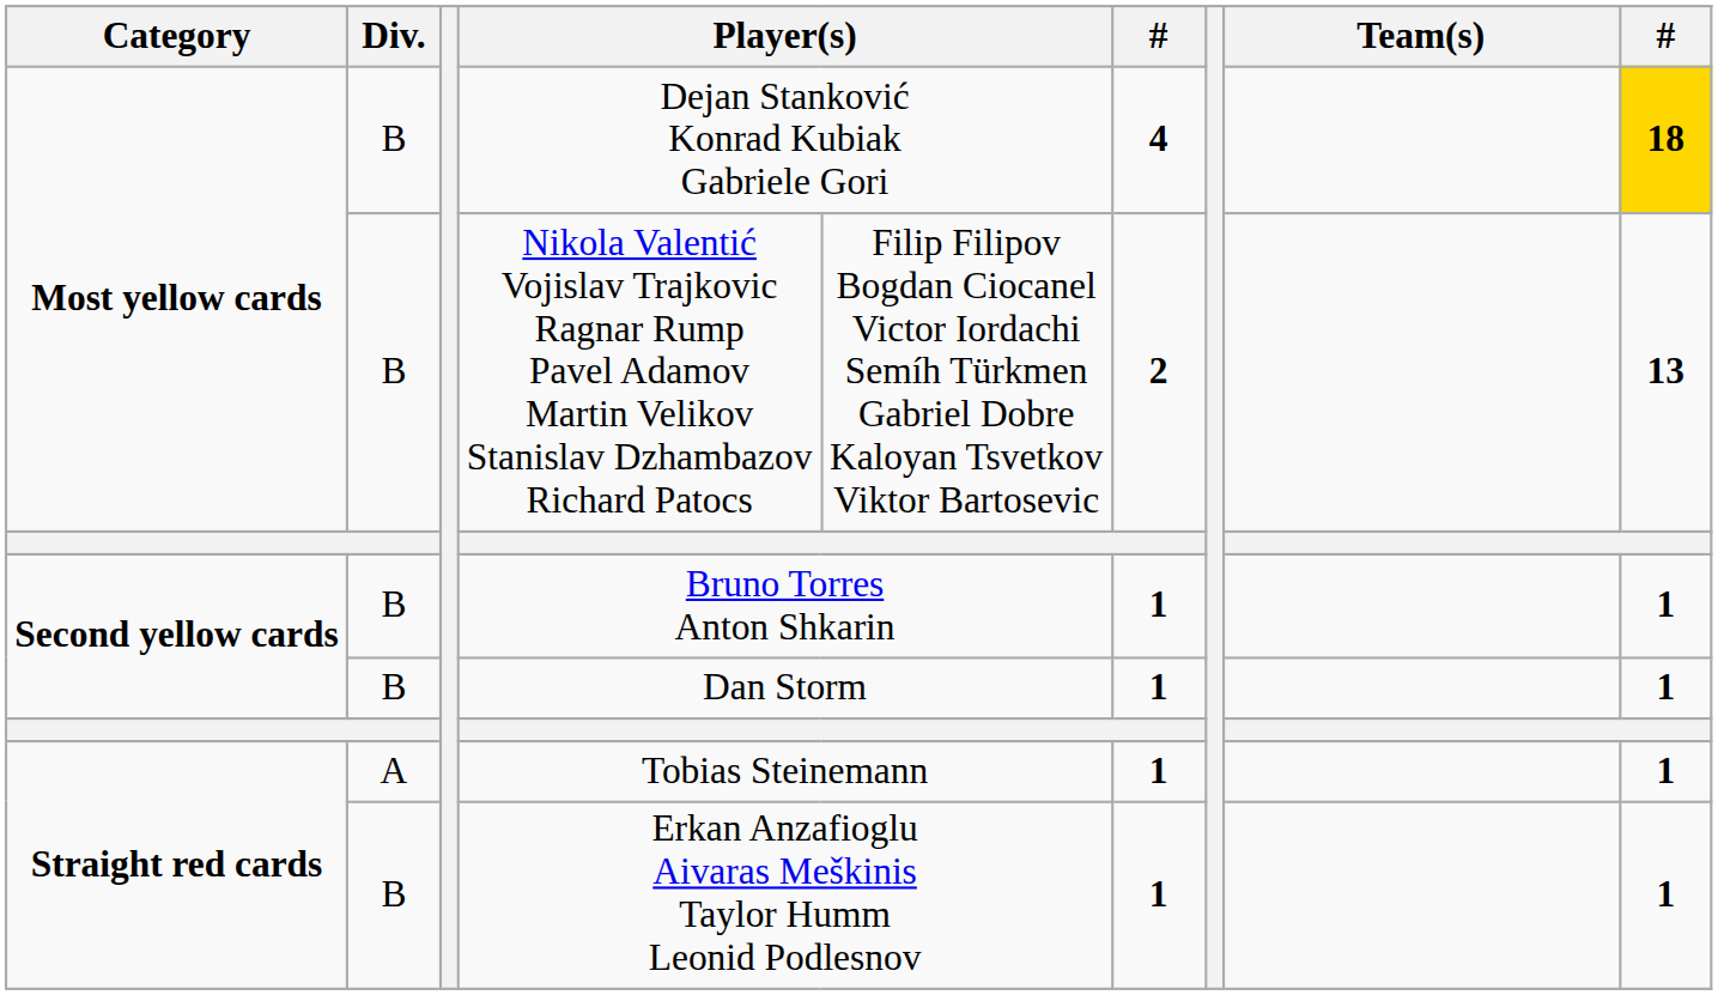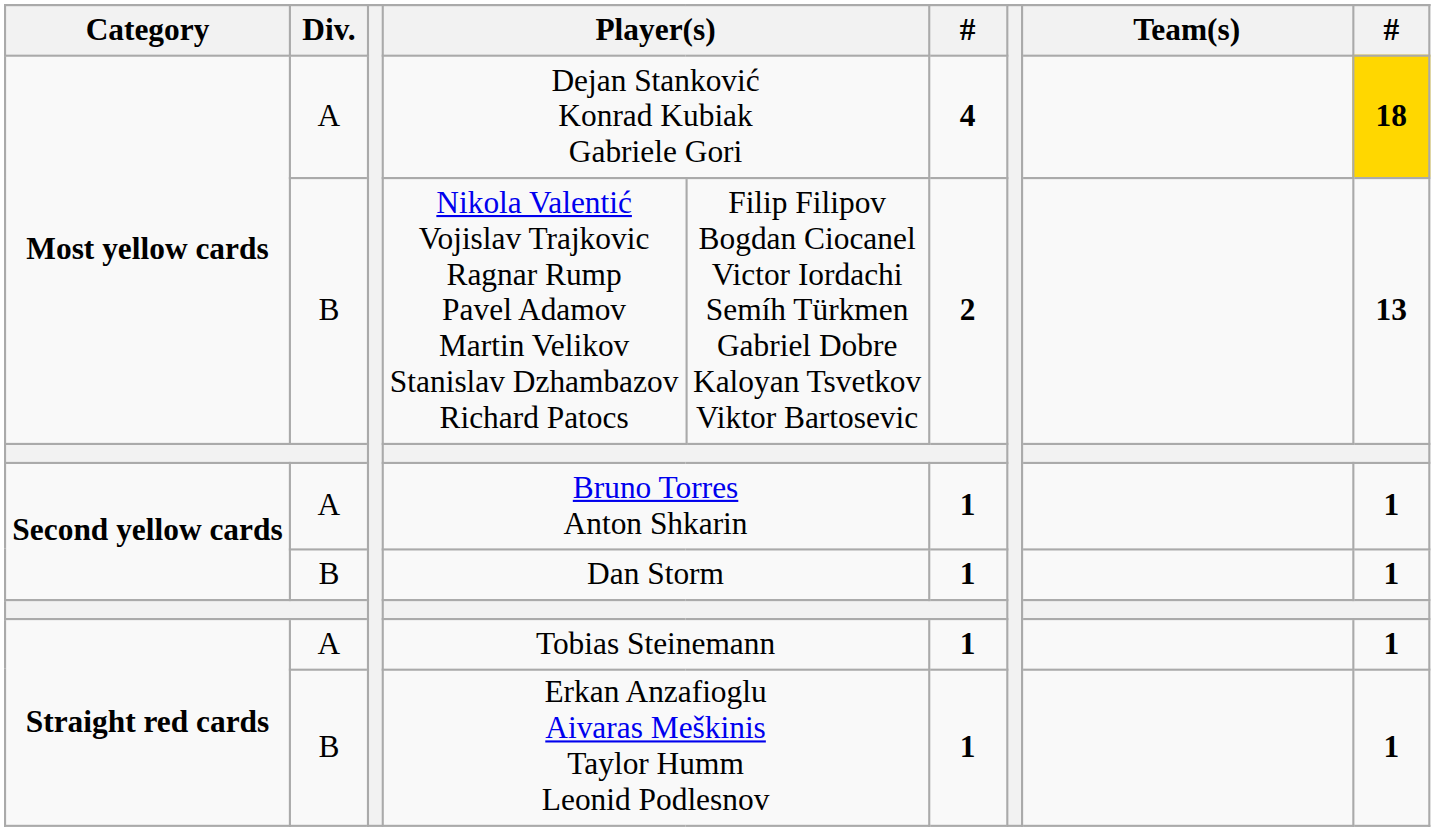 <table class="wikitable" style="text-align:center; font-size: 93%;">
 <tr>
 </tr>
 <tr>
 <th>Category</th>
 <th width=30>Div.</th>
 <th rowspan=9></th>
 <th width=200 colspan=2>Player(s)</th>
 <th width=30>#</th>
 <th rowspan=9></th>
 <th width=150>Team(s)</th>
 <th width=30>#</th>
 </tr>
 <tr>
 <td rowspan=2><strong>Most yellow cards </strong></td>
-<td>B</td>
+<td>A</td>
 <td colspan=2> Dejan Stanković<br> Konrad Kubiak<br> Gabriele Gori</td>
 <td><strong>4</strong></td>
 <td></td>
 <td style="background: gold;"><strong>18</strong></td>
 </tr>
 <tr>
 <td>B</td>
 <td> <a href='#'>Nikola Valentić</a><br> Vojislav Trajkovic<br> Ragnar Rump<br> Pavel Adamov<br> Martin Velikov<br> Stanislav Dzhambazov<br> Richard Patocs</td>
 <td> Filip Filipov<br> Bogdan Ciocanel<br> Victor Iordachi<br> Semíh Türkmen<br> Gabriel Dobre<br> Kaloyan Tsvetkov<br> Viktor Bartosevic</td>
 <td><strong>2</strong></td>
 <td></td>
 <td><strong>13</strong></td>
 </tr>
 <tr>
 <th height=2 colspan=9></th>
 </tr>
 <tr>
 <td rowspan=2><strong>Second yellow cards</strong> </td>
-<td>B</td>
+<td>A</td>
 <td colspan=2> <a href='#'>Bruno Torres</a><br> Anton Shkarin</td>
 <td><strong>1</strong></td>
 <td><br></td>
 <td><strong>1</strong></td>
 </tr>
 <tr>
 <td>B</td>
 <td colspan=2> Dan Storm</td>
 <td><strong>1</strong></td>
 <td></td>
 <td><strong>1</strong></td>
 </tr>
 <tr>
 <th height=2 colspan=9></th>
 </tr>
 <tr>
 <td rowspan=2><strong>Straight red cards</strong> </td>
 <td>A</td>
 <td colspan=2> Tobias Steinemann</td>
 <td><strong>1</strong></td>
 <td></td>
 <td><strong>1</strong></td>
 </tr>
 <tr>
 <td>B</td>
 <td colspan=2> Erkan Anzafioglu<br> <a href='#'>Aivaras Meškinis</a><br> Taylor Humm<br> Leonid Podlesnov</td>
 <td><strong>1</strong></td>
 <td><br><br><br></td>
 <td colspan=2><strong>1</strong></td>
 </tr>
 </table>
